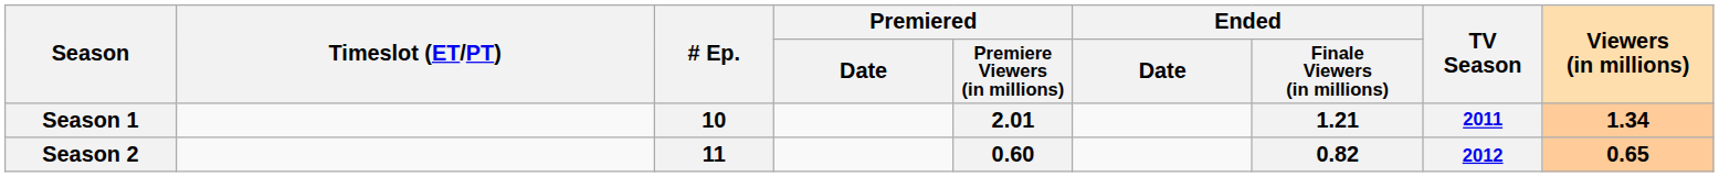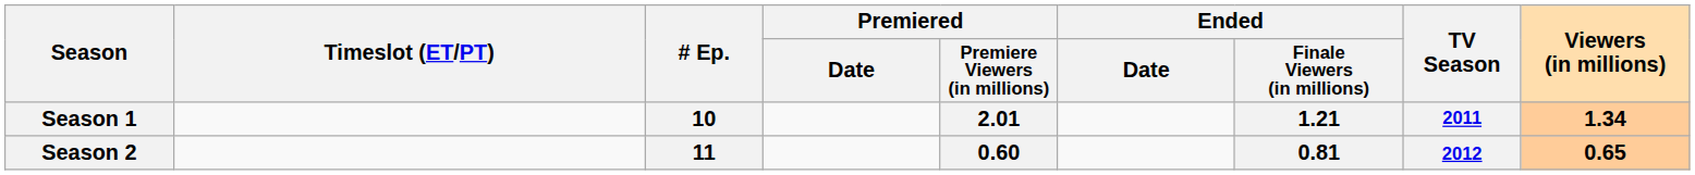 <table class="wikitable">
 <tr>
 <th style="width:10%;" rowspan="2">Season</th>
 <th style="width:28%;" rowspan="2">Timeslot (<a href='#'>ET</a>/<a href='#'>PT</a>)</th>
 <th style="width:7%;" rowspan="2"># Ep.</th>
 <th colspan=2>Premiered</th>
 <th colspan=2>Ended</th>
 <th style="width:7%;" rowspan="2">TV Season</th>
 <th style="width:10%; background:#ffdead;" rowspan="2">Viewers<br>(in millions)</th>
 </tr>
 <tr>
 <th>Date</th>
 <th span style="width:7%; font-size:smaller; line-height:100%;">Premiere<br>Viewers<br>(in millions)</th>
 <th>Date</th>
 <th span style="width:10%; font-size:smaller; line-height:100%;">Finale<br>Viewers<br>(in millions)</th>
 </tr>
 <tr>
 <th>Season 1</th>
 <td></td>
 <th>10</th>
 <td style="font-size:11px;line-height:110%"></td>
 <th>2.01</th>
 <td style="font-size:11px;line-height:110%"></td>
 <th>1.21</th>
 <th style="font-size:smaller"><a href='#'>2011</a></th>
 <th style="background:#fc9;">1.34</th>
 </tr>
 <tr>
 <th>Season 2</th>
 <td></td>
 <th>11</th>
 <td style="font-size:11px;line-height:110%"></td>
 <th>0.60</th>
 <td style="font-size:11px;line-height:110%"></td>
-<th>0.82</th>
+<th>0.81</th>
 <th style="font-size:smaller"><a href='#'>2012</a></th>
 <th style="background:#fc9;">0.65</th>
 </tr>
 </table>
